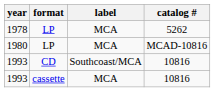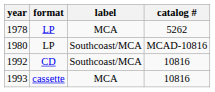 <table class="wikitable" style="text-align:center">
 <tr>
 <th>year</th>
 <th>format</th>
 <th>label</th>
 <th>catalog #</th>
 </tr>
 <tr>
 <td>1978</td>
 <td><a href='#'>LP</a></td>
 <td>MCA</td>
 <td>5262</td>
 </tr>
 <tr>
 <td>1980</td>
 <td>LP</td>
-<td>MCA</td>
+<td>Southcoast/MCA</td>
 <td>MCAD-10816</td>
 </tr>
 <tr>
-<td>1993</td>
+<td>1992</td>
 <td><a href='#'>CD</a></td>
 <td>Southcoast/MCA</td>
 <td>10816</td>
 </tr>
 <tr>
 <td>1993</td>
 <td><a href='#'>cassette</a></td>
 <td>MCA</td>
 <td>10816</td>
 </tr>
 </table>
